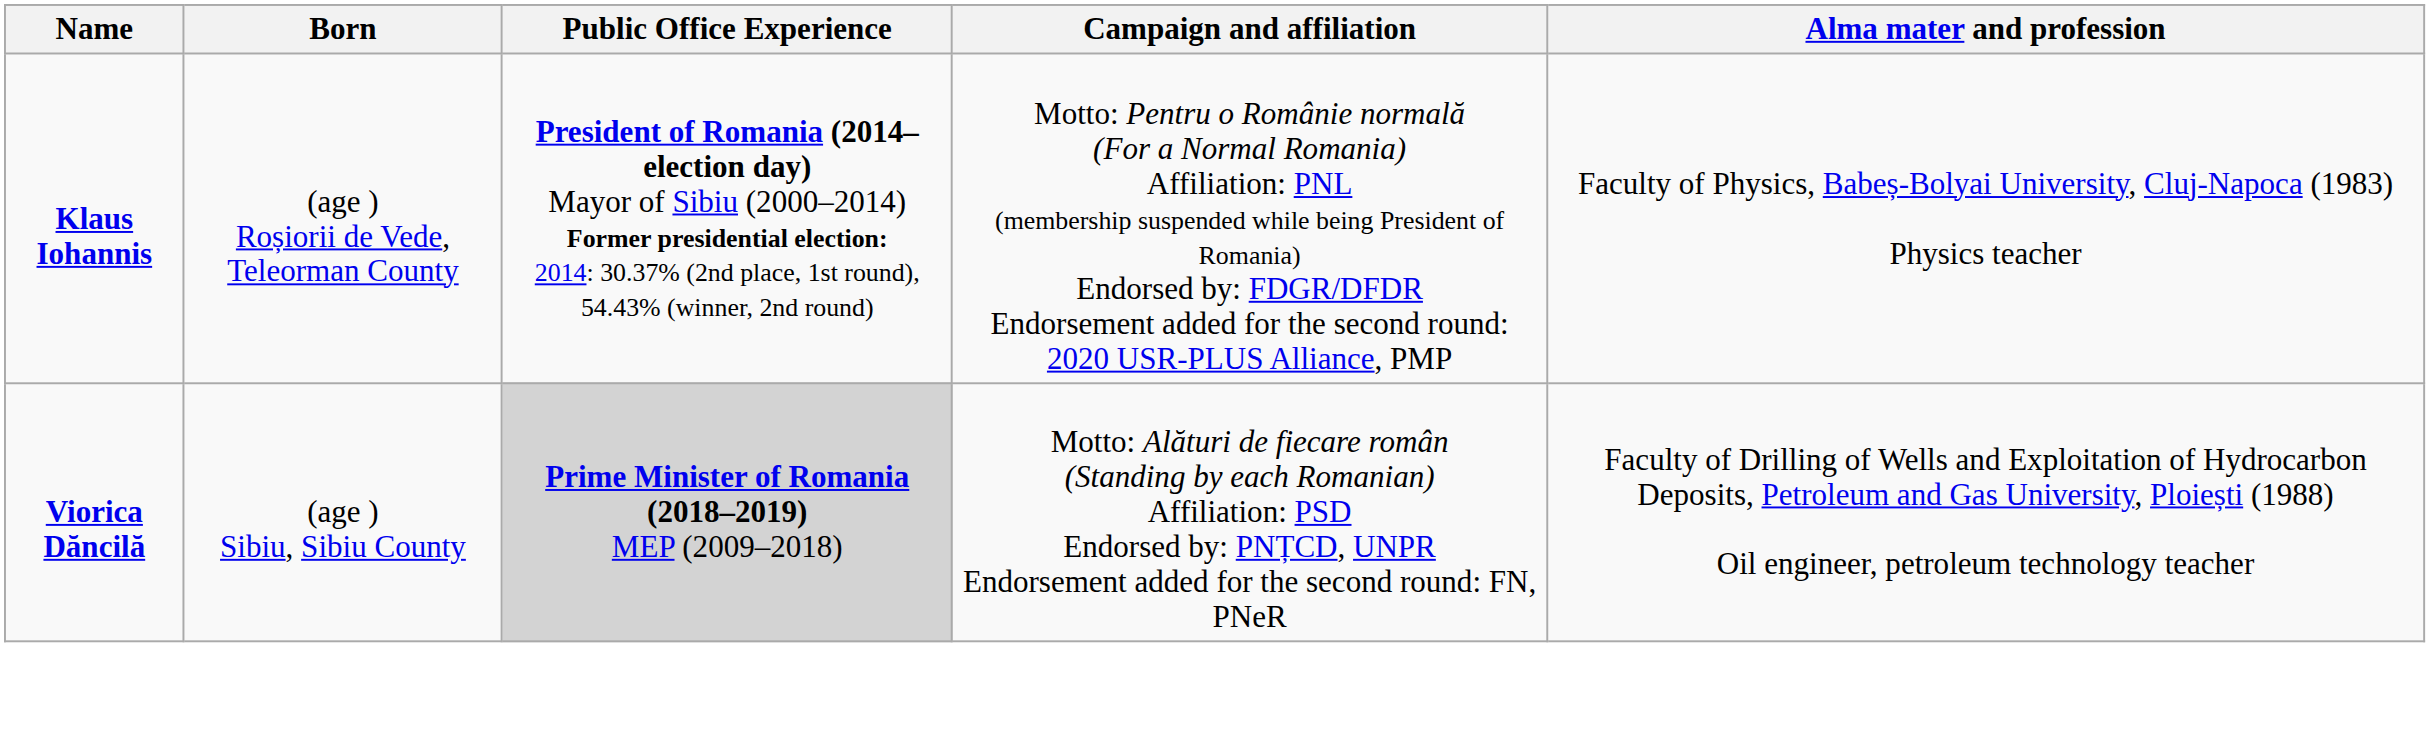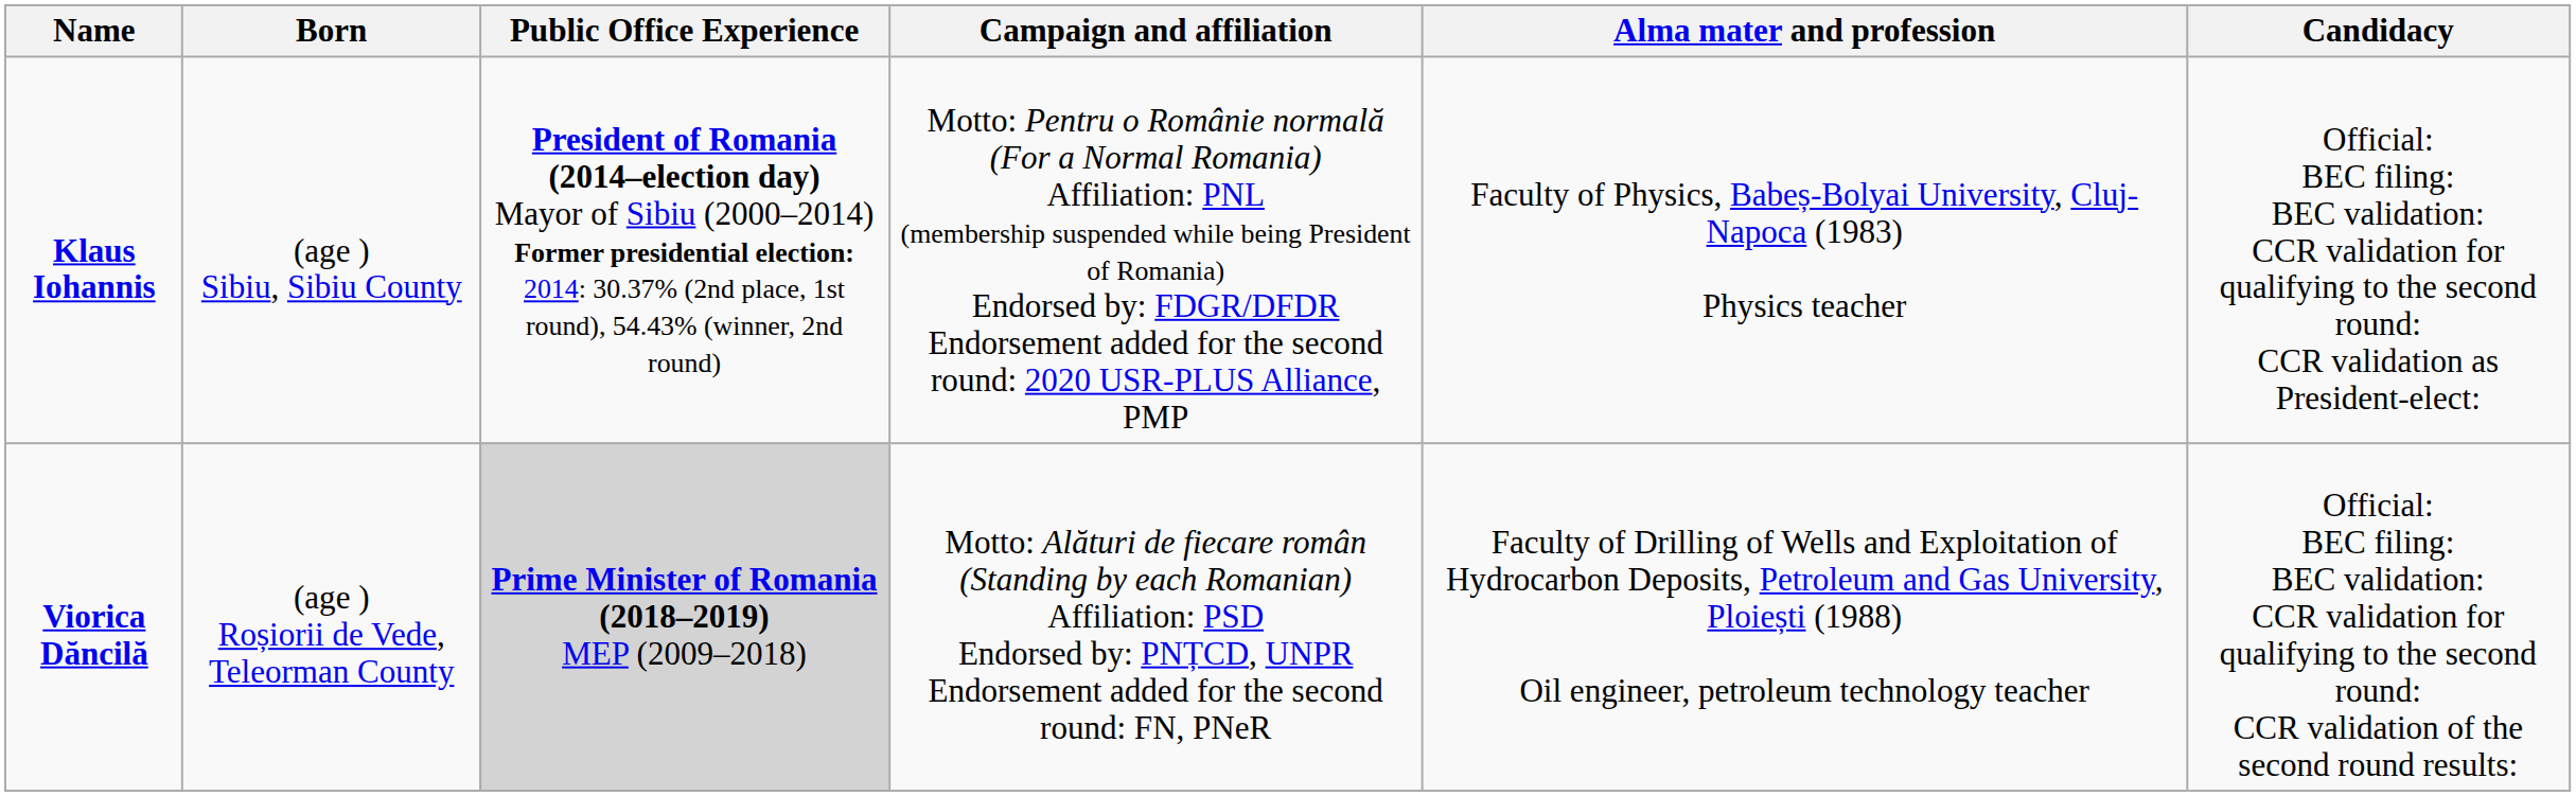 <table class="wikitable sortable" style="text-align:center;">
 <tr>
 <th>Name</th>
 <th>Born</th>
 <th class="unsortable">Public Office Experience</th>
 <th class="unsortable">Campaign and affiliation</th>
 <th class="unsortable"><a href='#'>Alma mater</a> and profession</th>
+<th>Candidacy <br> </th>
 </tr>
 <tr>
 <td><br><strong><a href='#'>Klaus Iohannis</a></strong></td>
-<td><br>(age )<br><a href='#'>Roșiorii de Vede</a>, <a href='#'>Teleorman County</a></td>
+<td><br>(age )<br><a href='#'>Sibiu</a>, <a href='#'>Sibiu County</a></td>
 <td><strong><a href='#'>President of Romania</a> (2014–election day)</strong><br>Mayor of <a href='#'>Sibiu</a> (2000–2014)<br><small><strong>Former presidential election:</strong><br><a href='#'>2014</a>: 30.37% (2nd place, 1st round), 54.43% (winner, 2nd round)</small></td>
 <td><br>Motto: <em>Pentru o Românie normală</em><br><em>(For a Normal Romania)</em><br>Affiliation: <a href='#'>PNL</a><br><small>(membership suspended while being President of Romania)</small><br>Endorsed by: <a href='#'>FDGR/DFDR</a><br>Endorsement added for the second round: <a href='#'>2020 USR-PLUS Alliance</a>, PMP</td>
 <td>Faculty of Physics, <a href='#'>Babeș-Bolyai University</a>, <a href='#'>Cluj-Napoca</a> (1983)<br><br>Physics teacher</td>
+<td><br>Official: <br>BEC filing: <br>BEC validation: <br>CCR validation for qualifying to the second round: <br>CCR validation as President-elect:<br></td>
 </tr>
 <tr>
 <td><br><strong><a href='#'>Viorica Dăncilă</a></strong></td>
-<td><br>(age )<br><a href='#'>Sibiu</a>, <a href='#'>Sibiu County</a></td>
+<td><br>(age )<br><a href='#'>Roșiorii de Vede</a>, <a href='#'>Teleorman County</a></td>
 <td style="background: lightgrey;"><strong><a href='#'>Prime Minister of Romania</a> (2018–2019)</strong><br><a href='#'>MEP</a> (2009–2018)</td>
 <td><br>Motto: <em>Alături de fiecare român</em><br><em>(Standing by each Romanian)</em><br>Affiliation: <a href='#'>PSD</a><br>Endorsed by: <a href='#'>PNȚCD</a>, <a href='#'>UNPR</a><br>Endorsement added for the second round: FN, PNeR</td>
 <td>Faculty of Drilling of Wells and Exploitation of Hydrocarbon Deposits, <a href='#'>Petroleum and Gas University</a>, <a href='#'>Ploiești</a> (1988)<br><br>Oil engineer, petroleum technology teacher</td>
+<td><br>Official: <br>BEC filing: <br>BEC validation: <br>CCR validation for qualifying to the second round: <br>CCR validation of the second round results:<br></td>
 </tr>
 </table>
